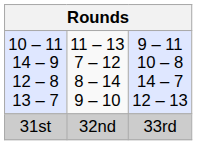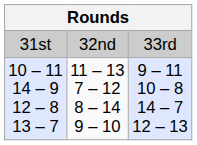 <table class="wikitable">
 <tr>
 <th colspan="3">Rounds</th>
+</tr>
+<tr>
+<td align="center" bgcolor="#CCCCCC">31st</td>
+<td align="center" bgcolor="#CCCCCC">32nd</td>
+<td align="center" bgcolor="#CCCCCC">33rd</td>
 </tr>
 <tr>
 <td align="center" bgcolor="#DFE7FF">10 – 11<br>14 – 9<br>12 – 8<br>13 – 7</td>
 <td align="center">11 – 13<br>7 – 12<br>8 – 14<br>9 – 10</td>
 <td align="center" bgcolor="#DFE7FF">9 – 11<br>10 – 8<br>14 – 7<br>12 – 13</td>
 </tr>
-<tr>
-<td align="center" bgcolor="#CCCCCC">31st</td>
-<td align="center" bgcolor="#CCCCCC">32nd</td>
-<td align="center" bgcolor="#CCCCCC">33rd</td>
-</tr>
 </table>
